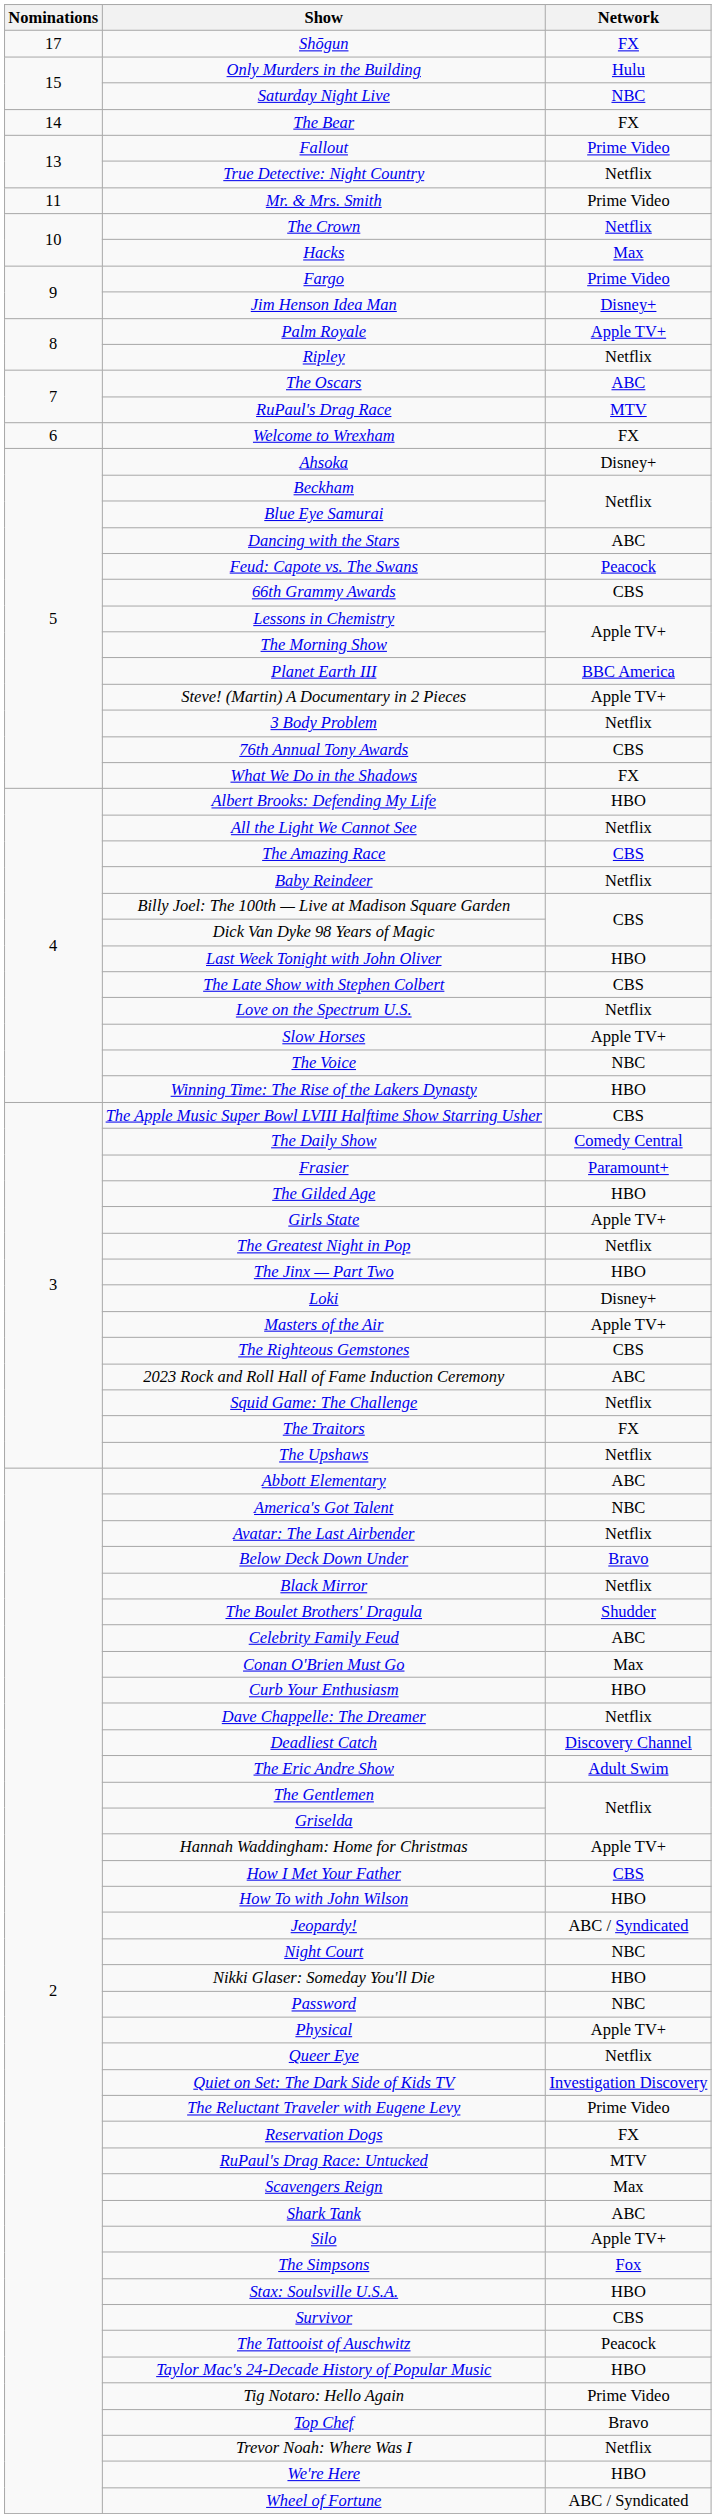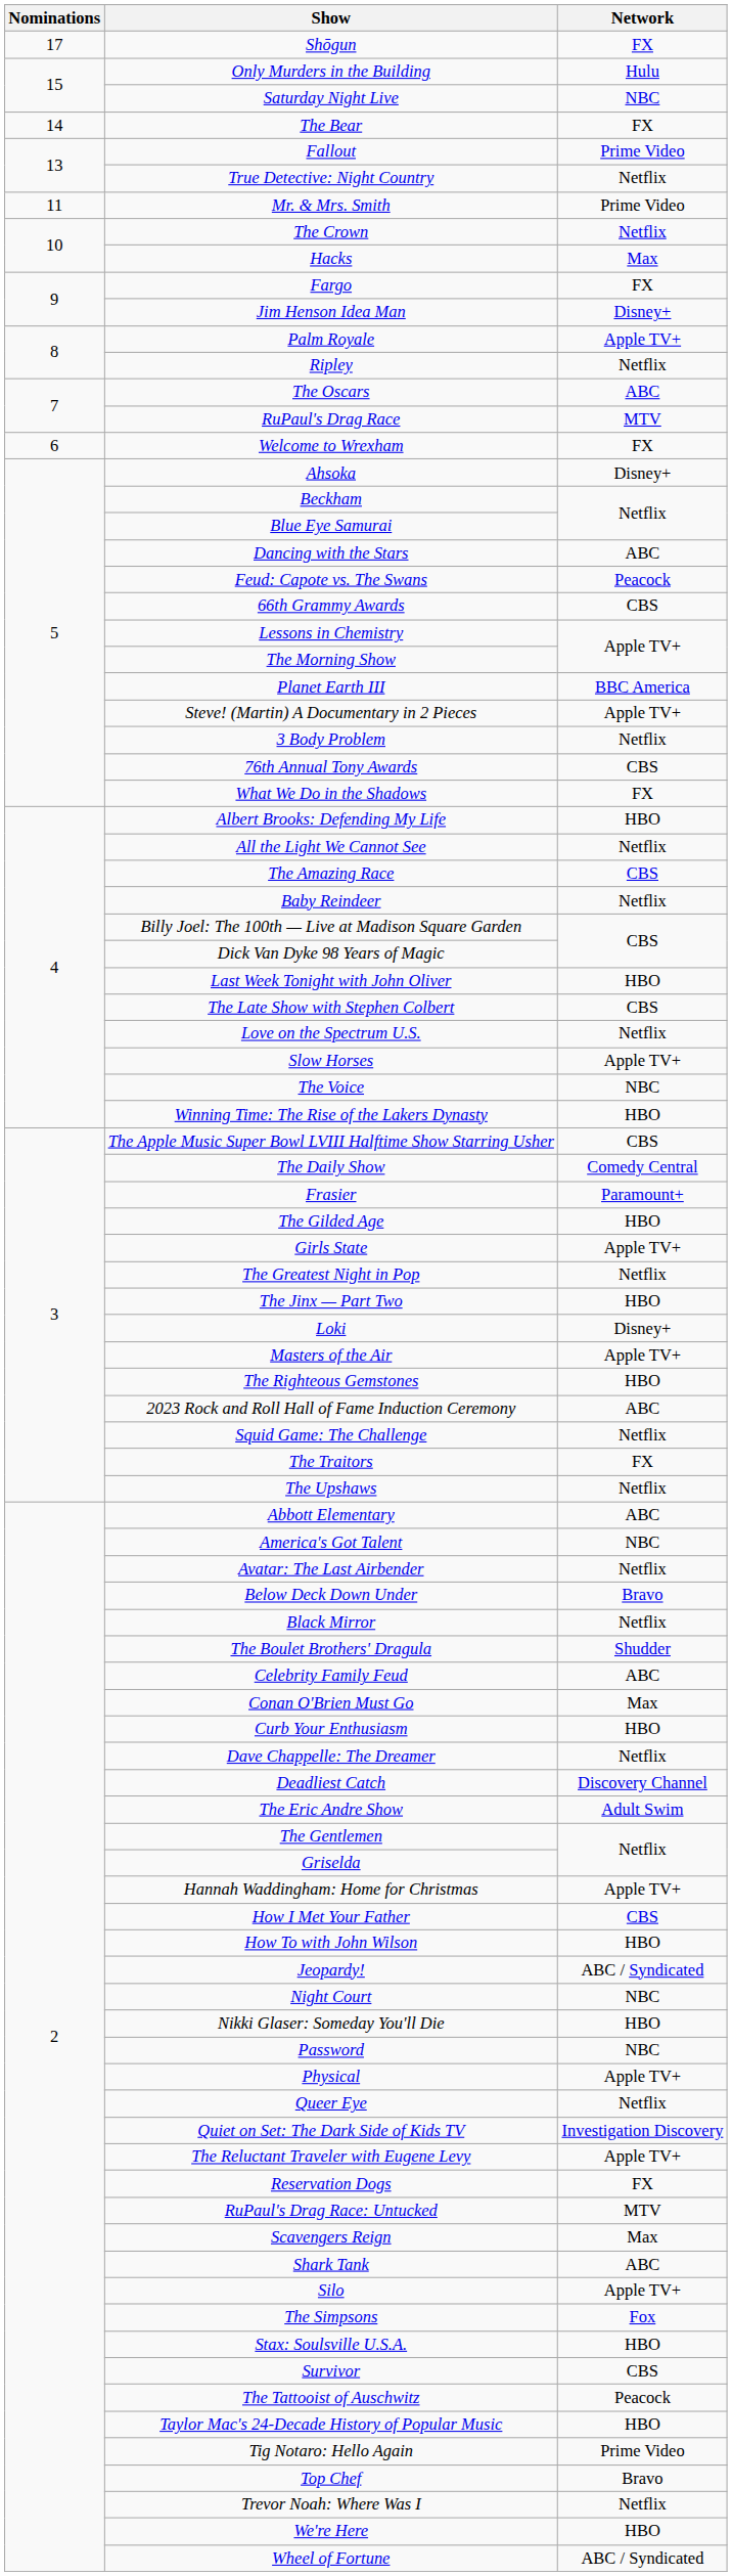 <table class="wikitable sortable" style="text-align: center; max-width:70%">
 <tr>
 <th scope="col">Nominations</th>
 <th scope="col">Show</th>
 <th scope="col">Network</th>
 </tr>
 <tr>
 <td>17</td>
 <td><em><a href='#'>Shōgun</a></em></td>
 <td><a href='#'>FX</a></td>
 </tr>
 <tr>
 <td rowspan="2">15</td>
 <td><em><a href='#'>Only Murders in the Building</a></em></td>
 <td><a href='#'>Hulu</a></td>
 </tr>
 <tr>
 <td><em><a href='#'>Saturday Night Live</a></em></td>
 <td><a href='#'>NBC</a></td>
 </tr>
 <tr>
 <td>14</td>
 <td><em><a href='#'>The Bear</a></em></td>
 <td>FX</td>
 </tr>
 <tr>
 <td rowspan="2">13</td>
 <td><em><a href='#'>Fallout</a></em></td>
 <td><a href='#'>Prime Video</a></td>
 </tr>
 <tr>
 <td><em><a href='#'>True Detective: Night Country</a></em></td>
 <td>Netflix</td>
 </tr>
 <tr>
 <td>11</td>
 <td><em><a href='#'>Mr. & Mrs. Smith</a></em></td>
 <td>Prime Video</td>
 </tr>
 <tr>
 <td rowspan="2">10</td>
 <td><em><a href='#'>The Crown</a></em></td>
 <td><a href='#'>Netflix</a></td>
 </tr>
 <tr>
 <td><em><a href='#'>Hacks</a></em></td>
 <td><a href='#'>Max</a></td>
 </tr>
 <tr>
 <td rowspan="2">9</td>
 <td><em><a href='#'>Fargo</a></em></td>
-<td><a href='#'>Prime Video</a></td>
+<td>FX</td>
 </tr>
 <tr>
 <td><em><a href='#'>Jim Henson Idea Man</a></em></td>
 <td><a href='#'>Disney+</a></td>
 </tr>
 <tr>
 <td rowspan="2">8</td>
 <td><em><a href='#'>Palm Royale</a></em></td>
 <td><a href='#'>Apple TV+</a></td>
 </tr>
 <tr>
 <td><em><a href='#'>Ripley</a></em></td>
 <td>Netflix</td>
 </tr>
 <tr>
 <td rowspan="2">7</td>
 <td><em><a href='#'>The Oscars</a></em></td>
 <td><a href='#'>ABC</a></td>
 </tr>
 <tr>
 <td><em><a href='#'>RuPaul's Drag Race</a></em></td>
 <td><a href='#'>MTV</a></td>
 </tr>
 <tr>
 <td>6</td>
 <td><em><a href='#'>Welcome to Wrexham</a></em></td>
 <td>FX</td>
 </tr>
 <tr>
 <td rowspan="13">5</td>
 <td><em><a href='#'>Ahsoka</a></em></td>
 <td>Disney+</td>
 </tr>
 <tr>
 <td><em><a href='#'>Beckham</a></em></td>
 <td rowspan="2">Netflix</td>
 </tr>
 <tr>
 <td><em><a href='#'>Blue Eye Samurai</a></em></td>
 </tr>
 <tr>
 <td><em><a href='#'>Dancing with the Stars</a></em></td>
 <td>ABC</td>
 </tr>
 <tr>
 <td><em><a href='#'>Feud: Capote vs. The Swans</a></em></td>
 <td><a href='#'>Peacock</a></td>
 </tr>
 <tr>
 <td><em><a href='#'>66th Grammy Awards</a></em></td>
 <td>CBS</td>
 </tr>
 <tr>
 <td><em><a href='#'>Lessons in Chemistry</a></em></td>
 <td rowspan="2">Apple TV+</td>
 </tr>
 <tr>
 <td><em><a href='#'>The Morning Show</a></em></td>
 </tr>
 <tr>
 <td><em><a href='#'>Planet Earth III</a></em></td>
 <td><a href='#'>BBC America</a></td>
 </tr>
 <tr>
 <td><em>Steve! (Martin) A Documentary in 2 Pieces</em></td>
 <td>Apple TV+</td>
 </tr>
 <tr>
 <td><em><a href='#'>3 Body Problem</a></em></td>
 <td>Netflix</td>
 </tr>
 <tr>
 <td><em><a href='#'>76th Annual Tony Awards</a></em></td>
 <td>CBS</td>
 </tr>
 <tr>
 <td><em><a href='#'>What We Do in the Shadows</a></em></td>
 <td>FX</td>
 </tr>
 <tr>
 <td rowspan="12">4</td>
 <td><em><a href='#'>Albert Brooks: Defending My Life</a></em></td>
 <td>HBO</td>
 </tr>
 <tr>
 <td><em><a href='#'>All the Light We Cannot See</a></em></td>
 <td>Netflix</td>
 </tr>
 <tr>
 <td><em><a href='#'>The Amazing Race</a></em></td>
 <td><a href='#'>CBS</a></td>
 </tr>
 <tr>
 <td><em><a href='#'>Baby Reindeer</a></em></td>
 <td>Netflix</td>
 </tr>
 <tr>
 <td><em>Billy Joel: The 100th — Live at Madison Square Garden</em></td>
 <td rowspan="2">CBS</td>
 </tr>
 <tr>
 <td><em>Dick Van Dyke 98 Years of Magic</em></td>
 </tr>
 <tr>
 <td><em><a href='#'>Last Week Tonight with John Oliver</a></em></td>
 <td>HBO</td>
 </tr>
 <tr>
 <td><em><a href='#'>The Late Show with Stephen Colbert</a></em></td>
 <td>CBS</td>
 </tr>
 <tr>
 <td><em><a href='#'>Love on the Spectrum U.S.</a></em></td>
 <td>Netflix</td>
 </tr>
 <tr>
 <td><em><a href='#'>Slow Horses</a></em></td>
 <td>Apple TV+</td>
 </tr>
 <tr>
 <td><em><a href='#'>The Voice</a></em></td>
 <td>NBC</td>
 </tr>
 <tr>
 <td><em><a href='#'>Winning Time: The Rise of the Lakers Dynasty</a></em></td>
 <td>HBO</td>
 </tr>
 <tr>
 <td rowspan="14">3</td>
 <td><em><a href='#'>The Apple Music Super Bowl LVIII Halftime Show Starring Usher</a></em></td>
 <td>CBS</td>
 </tr>
 <tr>
 <td><em><a href='#'>The Daily Show</a></em></td>
 <td><a href='#'>Comedy Central</a></td>
 </tr>
 <tr>
 <td><em><a href='#'>Frasier</a></em></td>
 <td><a href='#'>Paramount+</a></td>
 </tr>
 <tr>
 <td><em><a href='#'>The Gilded Age</a></em></td>
 <td>HBO</td>
 </tr>
 <tr>
 <td><em><a href='#'>Girls State</a></em></td>
 <td>Apple TV+</td>
 </tr>
 <tr>
 <td><em><a href='#'>The Greatest Night in Pop</a></em></td>
 <td>Netflix</td>
 </tr>
 <tr>
 <td><em><a href='#'>The Jinx — Part Two</a></em></td>
 <td>HBO</td>
 </tr>
 <tr>
 <td><em><a href='#'>Loki</a></em></td>
 <td>Disney+</td>
 </tr>
 <tr>
 <td><em><a href='#'>Masters of the Air</a></em></td>
 <td>Apple TV+</td>
 </tr>
 <tr>
 <td><em><a href='#'>The Righteous Gemstones</a></em></td>
-<td>CBS</td>
+<td>HBO</td>
 </tr>
 <tr>
 <td><em>2023 Rock and Roll Hall of Fame Induction Ceremony</em></td>
 <td>ABC</td>
 </tr>
 <tr>
 <td><em><a href='#'>Squid Game: The Challenge</a></em></td>
 <td>Netflix</td>
 </tr>
 <tr>
 <td><em><a href='#'>The Traitors</a></em></td>
 <td>FX</td>
 </tr>
 <tr>
 <td><em><a href='#'>The Upshaws</a></em></td>
 <td>Netflix</td>
 </tr>
 <tr>
 <td rowspan="40">2</td>
 <td><em><a href='#'>Abbott Elementary</a></em></td>
 <td>ABC</td>
 </tr>
 <tr>
 <td><em><a href='#'>America's Got Talent</a></em></td>
 <td>NBC</td>
 </tr>
 <tr>
 <td><em><a href='#'>Avatar: The Last Airbender</a></em></td>
 <td>Netflix</td>
 </tr>
 <tr>
 <td><em><a href='#'>Below Deck Down Under</a></em></td>
 <td><a href='#'>Bravo</a></td>
 </tr>
 <tr>
 <td><em><a href='#'>Black Mirror</a></em></td>
 <td>Netflix</td>
 </tr>
 <tr>
 <td><em><a href='#'>The Boulet Brothers' Dragula</a></em></td>
 <td><a href='#'>Shudder</a></td>
 </tr>
 <tr>
 <td><em><a href='#'>Celebrity Family Feud</a></em></td>
 <td>ABC</td>
 </tr>
 <tr>
 <td><em><a href='#'>Conan O'Brien Must Go</a></em></td>
 <td>Max</td>
 </tr>
 <tr>
 <td><em><a href='#'>Curb Your Enthusiasm</a></em></td>
 <td>HBO</td>
 </tr>
 <tr>
 <td><em><a href='#'>Dave Chappelle: The Dreamer</a></em></td>
 <td>Netflix</td>
 </tr>
 <tr>
 <td><em><a href='#'>Deadliest Catch</a></em></td>
 <td><a href='#'>Discovery Channel</a></td>
 </tr>
 <tr>
 <td><em><a href='#'>The Eric Andre Show</a></em></td>
 <td><a href='#'>Adult Swim</a></td>
 </tr>
 <tr>
 <td><em><a href='#'>The Gentlemen</a></em></td>
 <td rowspan="2">Netflix</td>
 </tr>
 <tr>
 <td><em><a href='#'>Griselda</a></em></td>
 </tr>
 <tr>
 <td><em>Hannah Waddingham: Home for Christmas</em></td>
 <td>Apple TV+</td>
 </tr>
 <tr>
 <td><em><a href='#'>How I Met Your Father</a></em></td>
 <td><a href='#'>CBS</a></td>
 </tr>
 <tr>
 <td><em><a href='#'>How To with John Wilson</a></em></td>
 <td>HBO</td>
 </tr>
 <tr>
 <td><em><a href='#'>Jeopardy!</a></em></td>
 <td>ABC / <a href='#'>Syndicated</a></td>
 </tr>
 <tr>
 <td><em><a href='#'>Night Court</a></em></td>
 <td>NBC</td>
 </tr>
 <tr>
 <td><em>Nikki Glaser: Someday You'll Die</em></td>
 <td>HBO</td>
 </tr>
 <tr>
 <td><em><a href='#'>Password</a></em></td>
 <td>NBC</td>
 </tr>
 <tr>
 <td><em><a href='#'>Physical</a></em></td>
 <td>Apple TV+</td>
 </tr>
 <tr>
 <td><em><a href='#'>Queer Eye</a></em></td>
 <td>Netflix</td>
 </tr>
 <tr>
 <td><em><a href='#'>Quiet on Set: The Dark Side of Kids TV</a></em></td>
 <td><a href='#'>Investigation Discovery</a></td>
 </tr>
 <tr>
 <td><em><a href='#'>The Reluctant Traveler with Eugene Levy</a></em></td>
-<td>Prime Video</td>
+<td>Apple TV+</td>
 </tr>
 <tr>
 <td><em><a href='#'>Reservation Dogs</a></em></td>
 <td>FX</td>
 </tr>
 <tr>
 <td><em><a href='#'>RuPaul's Drag Race: Untucked</a></em></td>
 <td>MTV</td>
 </tr>
 <tr>
 <td><em><a href='#'>Scavengers Reign</a></em></td>
 <td>Max</td>
 </tr>
 <tr>
 <td><em><a href='#'>Shark Tank</a></em></td>
 <td>ABC</td>
 </tr>
 <tr>
 <td><em><a href='#'>Silo</a></em></td>
 <td>Apple TV+</td>
 </tr>
 <tr>
 <td><em><a href='#'>The Simpsons</a></em></td>
 <td><a href='#'>Fox</a></td>
 </tr>
 <tr>
 <td><em><a href='#'>Stax: Soulsville U.S.A.</a></em></td>
 <td>HBO</td>
 </tr>
 <tr>
 <td><em><a href='#'>Survivor</a></em></td>
 <td>CBS</td>
 </tr>
 <tr>
 <td><em><a href='#'>The Tattooist of Auschwitz</a></em></td>
 <td>Peacock</td>
 </tr>
 <tr>
 <td><em><a href='#'>Taylor Mac's 24-Decade History of Popular Music</a></em></td>
 <td>HBO</td>
 </tr>
 <tr>
 <td><em>Tig Notaro: Hello Again</em></td>
 <td>Prime Video</td>
 </tr>
 <tr>
 <td><em><a href='#'>Top Chef</a></em></td>
 <td>Bravo</td>
 </tr>
 <tr>
 <td><em>Trevor Noah: Where Was I</em></td>
 <td>Netflix</td>
 </tr>
 <tr>
 <td><em><a href='#'>We're Here</a></em></td>
 <td>HBO</td>
 </tr>
 <tr>
 <td><em><a href='#'>Wheel of Fortune</a></em></td>
 <td>ABC / Syndicated</td>
 </tr>
 </table>
